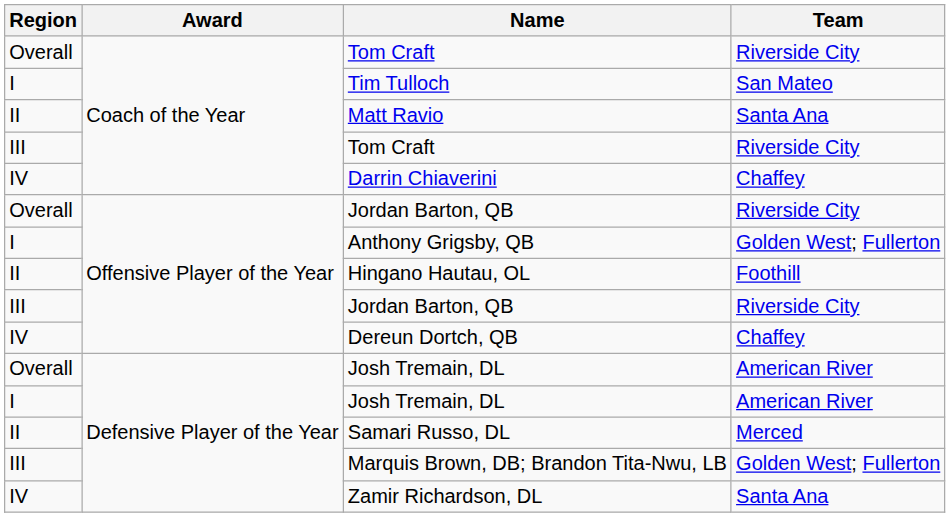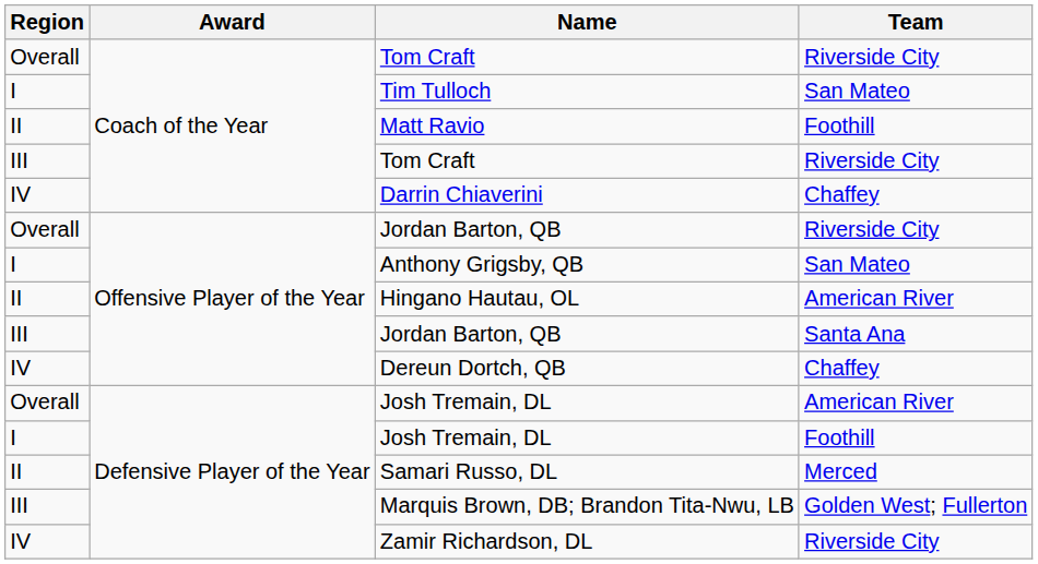 <table class="wikitable">
 <tr>
 <th>Region</th>
 <th>Award</th>
 <th>Name</th>
 <th>Team</th>
 </tr>
 <tr>
 <td>Overall</td>
 <td rowspan="5">Coach of the Year</td>
 <td><a href='#'>Tom Craft</a></td>
 <td><a href='#'>Riverside City</a></td>
 </tr>
 <tr>
 <td>I</td>
 <td><a href='#'>Tim Tulloch</a></td>
 <td><a href='#'>San Mateo</a></td>
 </tr>
 <tr>
 <td>II</td>
 <td><a href='#'>Matt Ravio</a></td>
-<td><a href='#'>Santa Ana</a></td>
+<td><a href='#'>Foothill</a></td>
 </tr>
 <tr>
 <td>III</td>
 <td>Tom Craft</td>
 <td><a href='#'>Riverside City</a></td>
 </tr>
 <tr>
 <td>IV</td>
 <td><a href='#'>Darrin Chiaverini</a></td>
 <td><a href='#'>Chaffey</a></td>
 </tr>
 <tr>
 <td>Overall</td>
 <td rowspan="5">Offensive Player of the Year</td>
 <td>Jordan Barton, QB</td>
 <td><a href='#'>Riverside City</a></td>
 </tr>
 <tr>
 <td>I</td>
 <td>Anthony Grigsby, QB</td>
-<td><a href='#'>Golden West</a>; <a href='#'>Fullerton</a></td>
+<td><a href='#'>San Mateo</a></td>
 </tr>
 <tr>
 <td>II</td>
 <td>Hingano Hautau, OL</td>
-<td><a href='#'>Foothill</a></td>
+<td><a href='#'>American River</a></td>
 </tr>
 <tr>
 <td>III</td>
 <td>Jordan Barton, QB</td>
-<td><a href='#'>Riverside City</a></td>
+<td><a href='#'>Santa Ana</a></td>
 </tr>
 <tr>
 <td>IV</td>
 <td>Dereun Dortch, QB</td>
 <td><a href='#'>Chaffey</a></td>
 </tr>
 <tr>
 <td>Overall</td>
 <td rowspan="5">Defensive Player of the Year</td>
 <td>Josh Tremain, DL</td>
 <td><a href='#'>American River</a></td>
 </tr>
 <tr>
 <td>I</td>
 <td>Josh Tremain, DL</td>
-<td><a href='#'>American River</a></td>
+<td><a href='#'>Foothill</a></td>
 </tr>
 <tr>
 <td>II</td>
 <td>Samari Russo, DL</td>
 <td><a href='#'>Merced</a></td>
 </tr>
 <tr>
 <td>III</td>
 <td>Marquis Brown, DB; Brandon Tita-Nwu, LB</td>
 <td><a href='#'>Golden West</a>; <a href='#'>Fullerton</a></td>
 </tr>
 <tr>
 <td>IV</td>
 <td>Zamir Richardson, DL</td>
-<td><a href='#'>Santa Ana</a></td>
+<td><a href='#'>Riverside City</a></td>
 </tr>
 </table>
